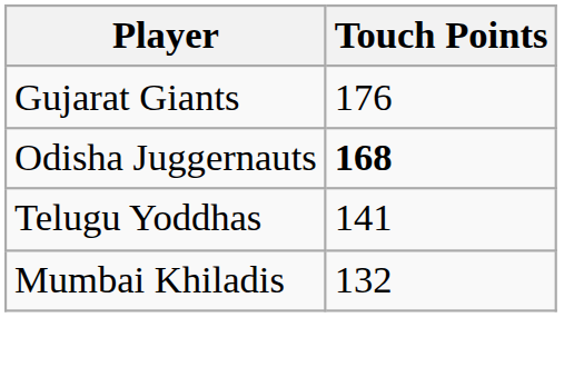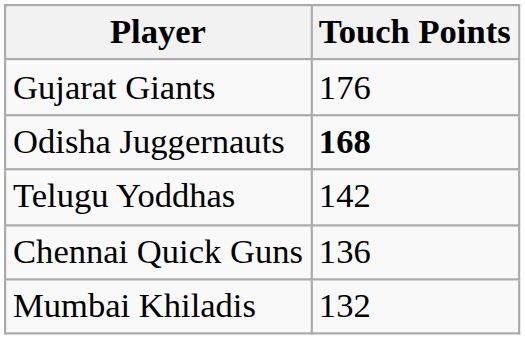 <table class="wikitable">
 <tr>
 <th>Player</th>
 <th>Touch Points</th>
 </tr>
 <tr>
 <td>Gujarat Giants</td>
 <td>176</td>
 </tr>
 <tr>
 <td>Odisha Juggernauts</td>
 <td><strong>168</strong></td>
 </tr>
 <tr>
 <td>Telugu Yoddhas</td>
-<td>141</td>
+<td>142</td>
+</tr>
+<tr>
+<td>Chennai Quick Guns</td>
+<td>136</td>
 </tr>
 <tr>
 <td>Mumbai Khiladis</td>
 <td>132</td>
 </tr>
 </table>
